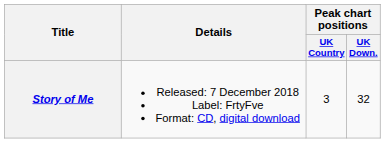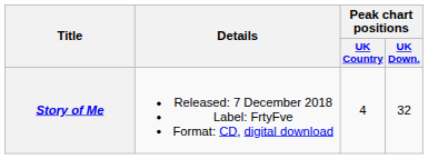 <table class="wikitable plainrowheaders" style="text-align:center;">
 <tr>
 <th scope="col" rowspan="2" style="width:10em;">Title</th>
 <th scope="col" rowspan="2" style="width:16em;">Details</th>
 <th scope="col" colspan="2">Peak chart positions</th>
 </tr>
 <tr>
 <th scope="col" style="width:3em;font-size:85%;"><a href='#'>UK<br>Country</a><br></th>
 <th scope="col" style="width:3em;font-size:85%;"><a href='#'>UK<br>Down.</a><br></th>
 </tr>
 <tr>
 <th scope="row"><em><a href='#'>Story of Me</a></em></th>
 <td><br><ul><li>Released: 7 December 2018</li><li>Label: FrtyFve</li><li>Format: <a href='#'>CD</a>, <a href='#'>digital download</a></li></ul></td>
-<td>3</td>
+<td>4</td>
 <td>32</td>
 </tr>
 </table>
